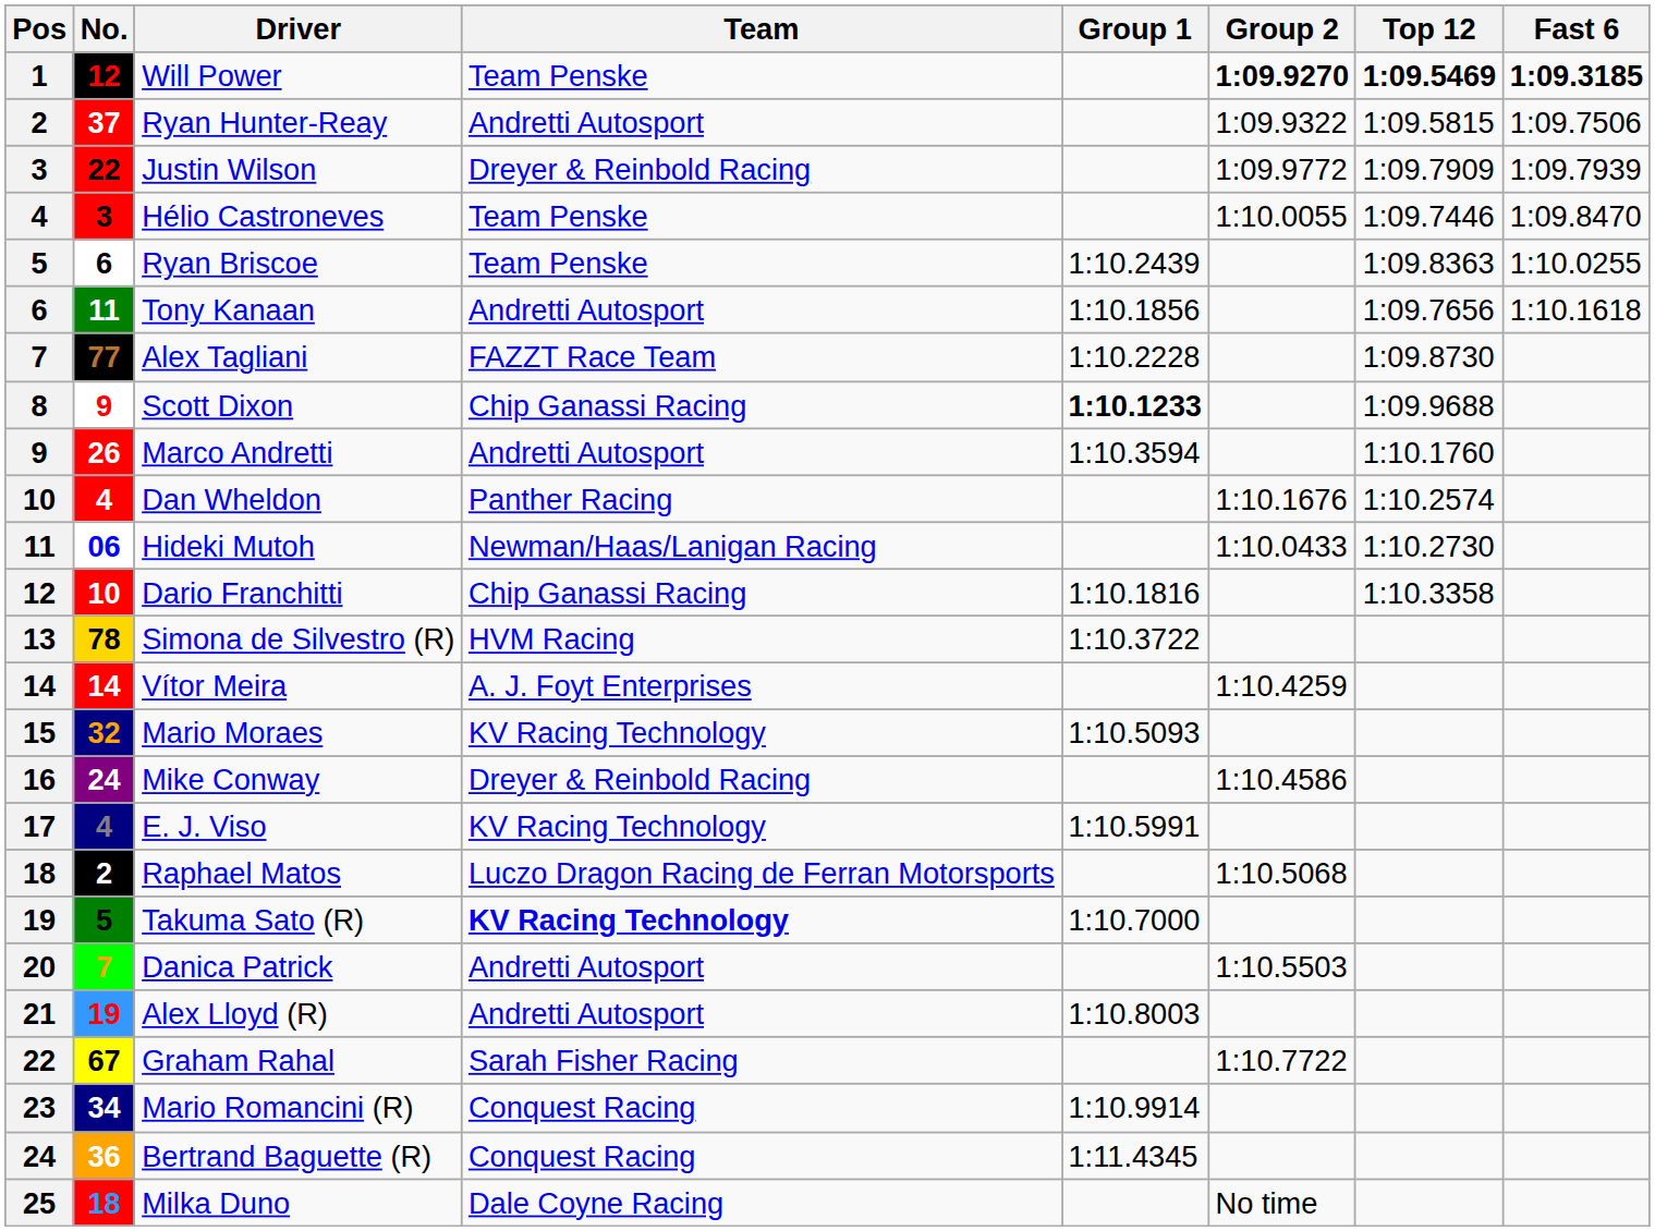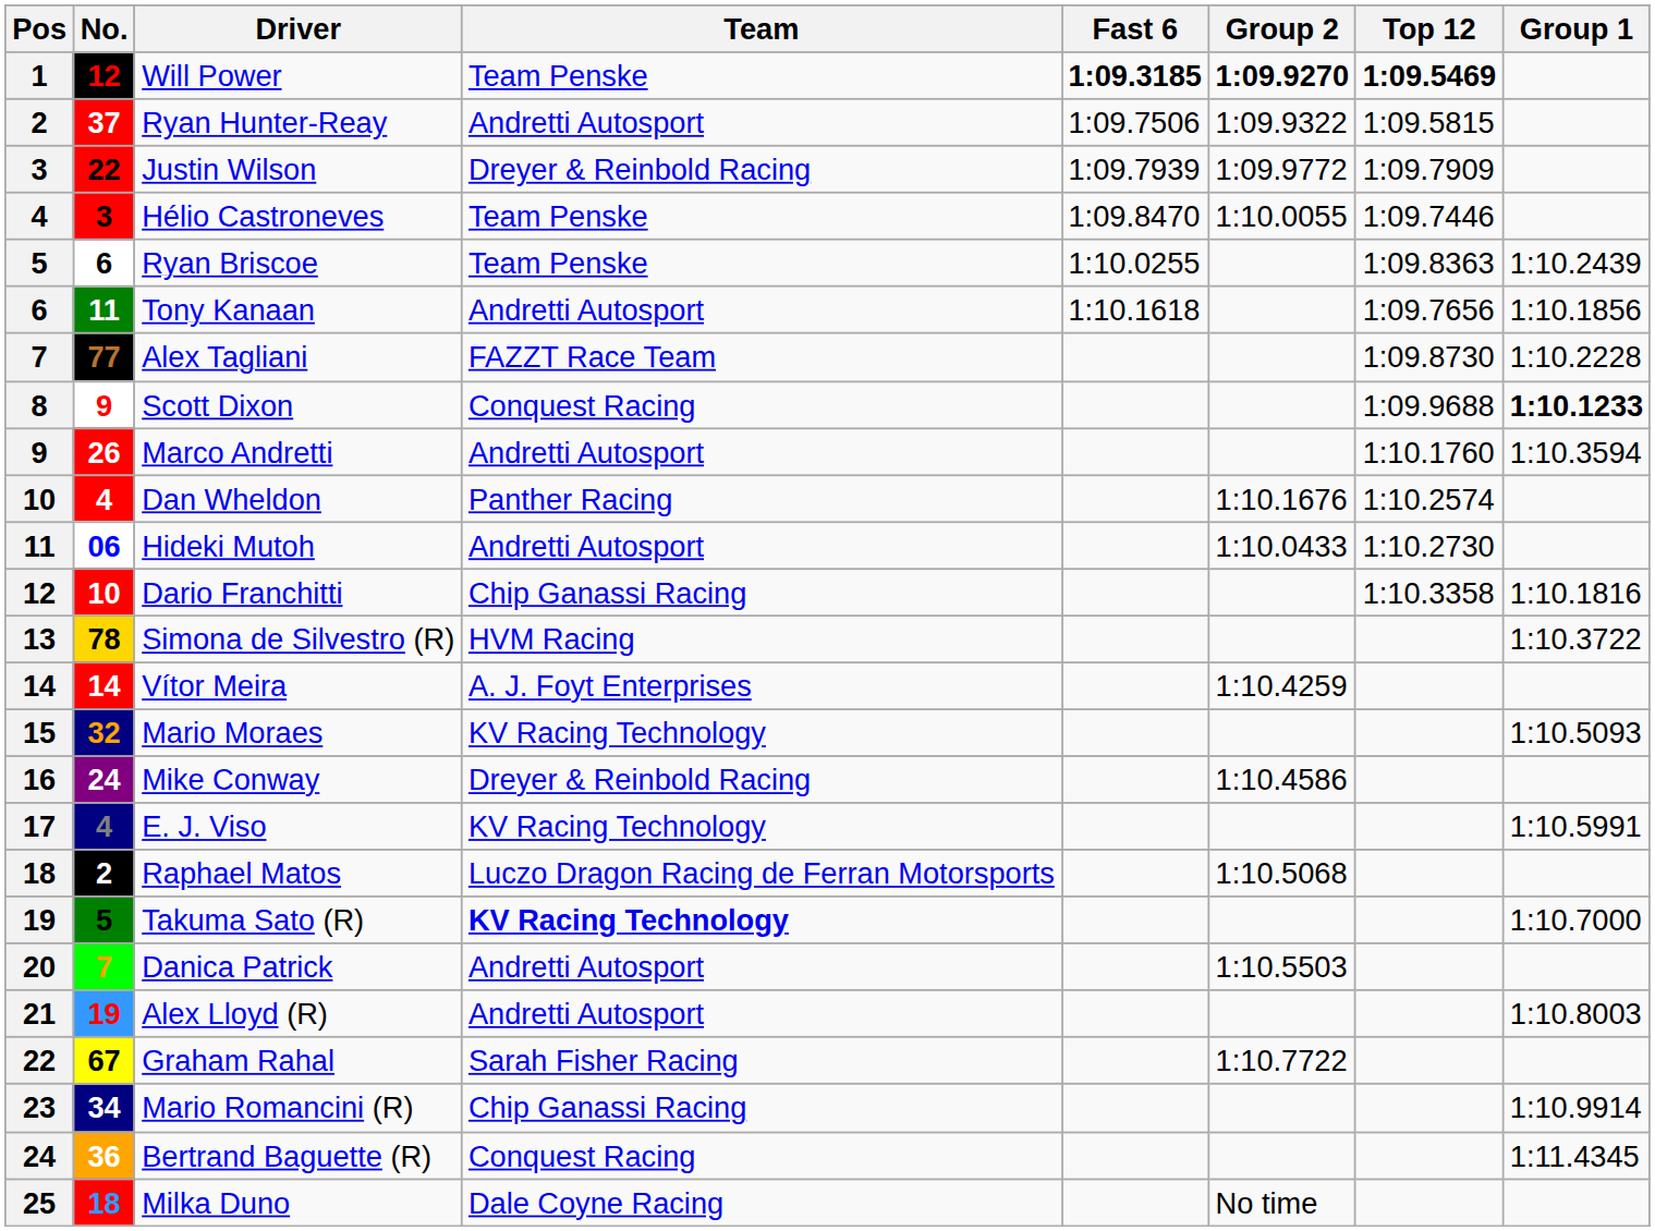 <table class="wikitable" style="font-size:95%">
 <tr>
 <th>Pos</th>
 <th>No.</th>
 <th>Driver</th>
 <th>Team</th>
-<th>Group 1</th>
+<th>Fast 6</th>
 <th>Group 2</th>
 <th>Top 12</th>
-<th>Fast 6</th>
+<th>Group 1</th>
 </tr>
 <tr>
 <th>1</th>
 <td style="background:black; color:red;" align=center><strong>12</strong></td>
 <td> <a href='#'>Will Power</a></td>
 <td><a href='#'>Team Penske</a></td>
-<td></td>
+<td><strong>1:09.3185</strong></td>
 <td><strong>1:09.9270</strong></td>
 <td><strong>1:09.5469</strong></td>
-<td><strong>1:09.3185</strong></td>
+<td></td>
 </tr>
 <tr>
 <th>2</th>
 <td style="background:red; color:white;" align="center"><strong>37</strong></td>
 <td> <a href='#'>Ryan Hunter-Reay</a></td>
 <td><a href='#'>Andretti Autosport</a></td>
-<td></td>
+<td>1:09.7506</td>
 <td>1:09.9322</td>
 <td>1:09.5815</td>
-<td>1:09.7506</td>
+<td></td>
 </tr>
 <tr>
 <th>3</th>
 <td style="background:red; color:black;" align="center"><strong>22</strong></td>
 <td> <a href='#'>Justin Wilson</a></td>
 <td><a href='#'>Dreyer & Reinbold Racing</a></td>
-<td></td>
+<td>1:09.7939</td>
 <td>1:09.9772</td>
 <td>1:09.7909</td>
-<td>1:09.7939</td>
+<td></td>
 </tr>
 <tr>
 <th>4</th>
 <td style="background:red; color:black;" align="center"><strong>3</strong></td>
 <td> <a href='#'>Hélio Castroneves</a></td>
 <td><a href='#'>Team Penske</a></td>
-<td></td>
+<td>1:09.8470</td>
 <td>1:10.0055</td>
 <td>1:09.7446</td>
-<td>1:09.8470</td>
+<td></td>
 </tr>
 <tr>
 <th>5</th>
 <td style="background:white; color:black;" align="center"><strong>6</strong></td>
 <td> <a href='#'>Ryan Briscoe</a></td>
 <td><a href='#'>Team Penske</a></td>
-<td>1:10.2439</td>
+<td>1:10.0255</td>
 <td></td>
 <td>1:09.8363</td>
-<td>1:10.0255</td>
+<td>1:10.2439</td>
 </tr>
 <tr>
 <th>6</th>
 <td style="background:green; color:white;" align="center"><strong>11</strong></td>
 <td> <a href='#'>Tony Kanaan</a></td>
 <td><a href='#'>Andretti Autosport</a></td>
-<td>1:10.1856</td>
+<td>1:10.1618</td>
 <td></td>
 <td>1:09.7656</td>
-<td>1:10.1618</td>
+<td>1:10.1856</td>
 </tr>
 <tr>
 <th>7</th>
 <td style="background:black; color:#B87333;" align="center"><strong>77</strong></td>
 <td> <a href='#'>Alex Tagliani</a></td>
 <td><a href='#'>FAZZT Race Team</a></td>
-<td>1:10.2228</td>
+<td></td>
 <td></td>
 <td>1:09.8730</td>
-<td></td>
+<td>1:10.2228</td>
 </tr>
 <tr>
 <th>8</th>
 <td style="background:white; color:red;" align="center"><strong>9</strong></td>
 <td> <a href='#'>Scott Dixon</a></td>
-<td><a href='#'>Chip Ganassi Racing</a></td>
-<td><strong>1:10.1233</strong></td>
+<td><a href='#'>Conquest Racing</a></td>
+<td></td>
 <td></td>
 <td>1:09.9688</td>
-<td></td>
+<td><strong>1:10.1233</strong></td>
 </tr>
 <tr>
 <th>9</th>
 <td style="background:red; color:white;" align="center"><strong>26</strong></td>
 <td> <a href='#'>Marco Andretti</a></td>
 <td><a href='#'>Andretti Autosport</a></td>
-<td>1:10.3594</td>
+<td></td>
 <td></td>
 <td>1:10.1760</td>
-<td></td>
+<td>1:10.3594</td>
 </tr>
 <tr>
 <th>10</th>
 <td style="background:red; color:white;" align="center"><strong>4</strong></td>
 <td> <a href='#'>Dan Wheldon</a></td>
 <td><a href='#'>Panther Racing</a></td>
 <td></td>
 <td>1:10.1676</td>
 <td>1:10.2574</td>
 <td></td>
 </tr>
 <tr>
 <th>11</th>
 <td style="background:white; color:blue;" align="center"><strong>06</strong></td>
 <td> <a href='#'>Hideki Mutoh</a></td>
-<td><a href='#'>Newman/Haas/Lanigan Racing</a></td>
+<td><a href='#'>Andretti Autosport</a></td>
 <td></td>
 <td>1:10.0433</td>
 <td>1:10.2730</td>
 <td></td>
 </tr>
 <tr>
 <th>12</th>
 <td style="background:red; color:white;" align=center><strong>10</strong></td>
 <td> <a href='#'>Dario Franchitti</a></td>
 <td><a href='#'>Chip Ganassi Racing</a></td>
-<td>1:10.1816</td>
+<td></td>
 <td></td>
 <td>1:10.3358</td>
-<td></td>
+<td>1:10.1816</td>
 </tr>
 <tr>
 <th>13</th>
 <td style="background:gold; color:black;" align="center"><strong>78</strong></td>
 <td> <a href='#'>Simona de Silvestro</a> (R)</td>
 <td><a href='#'>HVM Racing</a></td>
-<td>1:10.3722</td>
 <td></td>
 <td></td>
 <td></td>
+<td>1:10.3722</td>
 </tr>
 <tr>
 <th>14</th>
 <td style="background:red; color:white;" align="center"><strong>14</strong></td>
 <td> <a href='#'>Vítor Meira</a></td>
 <td><a href='#'>A. J. Foyt Enterprises</a></td>
 <td></td>
 <td>1:10.4259</td>
 <td></td>
 <td></td>
 </tr>
 <tr>
 <th>15</th>
 <td style="background:navy; color:orange;" align="center"><strong>32</strong></td>
 <td> <a href='#'>Mario Moraes</a></td>
 <td><a href='#'>KV Racing Technology</a></td>
-<td>1:10.5093</td>
 <td></td>
 <td></td>
 <td></td>
+<td>1:10.5093</td>
 </tr>
 <tr>
 <th>16</th>
 <td style="background:purple; color:white;" align="center"><strong>24</strong></td>
 <td> <a href='#'>Mike Conway</a></td>
 <td><a href='#'>Dreyer & Reinbold Racing</a></td>
 <td></td>
 <td>1:10.4586</td>
 <td></td>
 <td></td>
 </tr>
 <tr>
 <th>17</th>
 <td style="background:navy; color:gray;" align="center"><strong>4</strong></td>
 <td> <a href='#'>E. J. Viso</a></td>
 <td><a href='#'>KV Racing Technology</a></td>
-<td>1:10.5991</td>
 <td></td>
 <td></td>
 <td></td>
+<td>1:10.5991</td>
 </tr>
 <tr>
 <th>18</th>
 <td style="background:black; color:white;" align="center"><strong>2</strong></td>
 <td> <a href='#'>Raphael Matos</a></td>
 <td><a href='#'>Luczo Dragon Racing de Ferran Motorsports</a></td>
 <td></td>
 <td>1:10.5068</td>
 <td></td>
 <td></td>
 </tr>
 <tr>
 <th>19</th>
 <td style="background:green; color:black;" align="center"><strong>5</strong></td>
 <td> <a href='#'>Takuma Sato</a> (R)</td>
 <td><strong><a href='#'>KV Racing Technology</a></strong></td>
-<td>1:10.7000</td>
 <td></td>
 <td></td>
 <td></td>
+<td>1:10.7000</td>
 </tr>
 <tr>
 <th>20</th>
 <td style="background:lime; color:orange;" align="center"><strong>7</strong></td>
 <td> <a href='#'>Danica Patrick</a></td>
 <td><a href='#'>Andretti Autosport</a></td>
 <td></td>
 <td>1:10.5503</td>
 <td></td>
 <td></td>
 </tr>
 <tr>
 <th>21</th>
 <td style="background:#3399FF; color:red;" align="center"><strong>19</strong></td>
 <td> <a href='#'>Alex Lloyd</a> (R)</td>
 <td><a href='#'>Andretti Autosport</a></td>
-<td>1:10.8003</td>
 <td></td>
 <td></td>
 <td></td>
+<td>1:10.8003</td>
 </tr>
 <tr>
 <th>22</th>
 <td style="background:yellow; color:black;" align="center"><strong>67</strong></td>
 <td> <a href='#'>Graham Rahal</a></td>
 <td><a href='#'>Sarah Fisher Racing</a></td>
 <td></td>
 <td>1:10.7722</td>
 <td></td>
 <td></td>
 </tr>
 <tr>
 <th>23</th>
 <td style="background:navy; color:white;" align="center"><strong>34</strong></td>
 <td> <a href='#'>Mario Romancini</a> (R)</td>
-<td><a href='#'>Conquest Racing</a></td>
-<td>1:10.9914</td>
+<td><a href='#'>Chip Ganassi Racing</a></td>
 <td></td>
 <td></td>
 <td></td>
+<td>1:10.9914</td>
 </tr>
 <tr>
 <th>24</th>
 <td style="background:orange; color:white;" align="center"><strong>36</strong></td>
 <td> <a href='#'>Bertrand Baguette</a> (R)</td>
 <td><a href='#'>Conquest Racing</a></td>
-<td>1:11.4345</td>
 <td></td>
 <td></td>
 <td></td>
+<td>1:11.4345</td>
 </tr>
 <tr>
 <th>25</th>
 <td style="background:red; color:#3399FF;" align="center"><strong>18</strong></td>
 <td> <a href='#'>Milka Duno</a></td>
 <td><a href='#'>Dale Coyne Racing</a></td>
 <td></td>
 <td>No time</td>
 <td></td>
 <td></td>
 </tr>
 </table>
